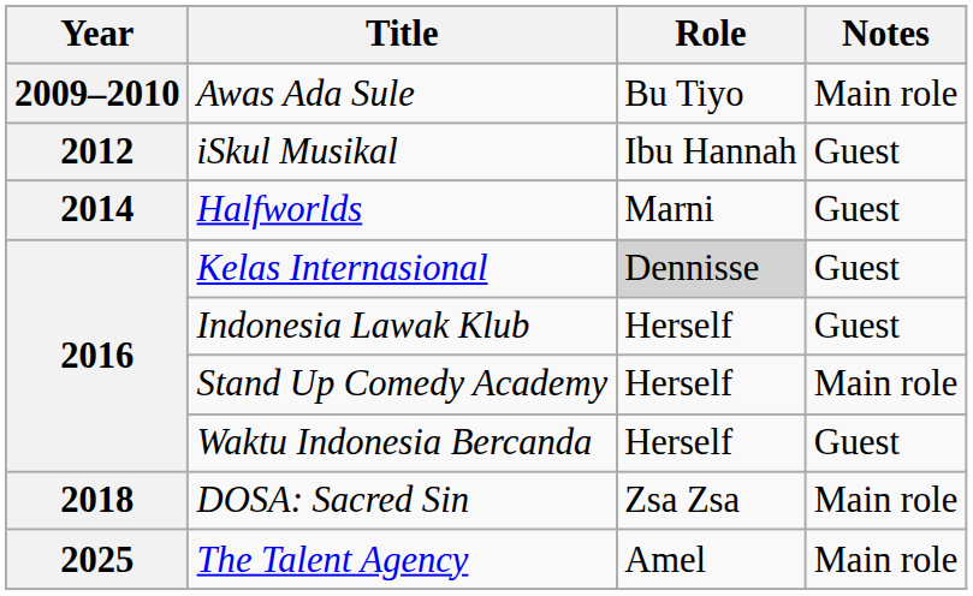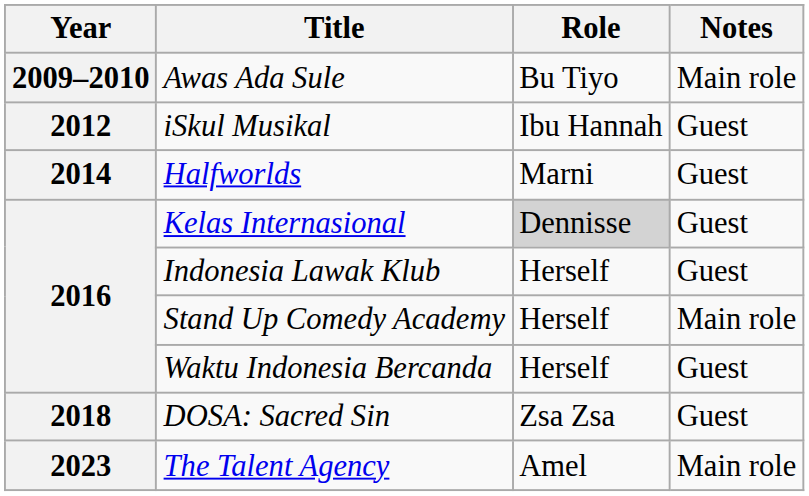 <table class="wikitable sortable">
 <tr>
 <th>Year</th>
 <th>Title</th>
 <th>Role</th>
 <th class="unsortable">Notes</th>
 </tr>
 <tr>
 <th>2009–2010</th>
 <td><em>Awas Ada Sule</em></td>
 <td>Bu Tiyo</td>
 <td>Main role</td>
 </tr>
 <tr>
 <th>2012</th>
 <td><em>iSkul Musikal</em></td>
 <td>Ibu Hannah</td>
 <td>Guest</td>
 </tr>
 <tr>
 <th>2014</th>
 <td><em><a href='#'>Halfworlds</a></em></td>
 <td>Marni</td>
 <td>Guest</td>
 </tr>
 <tr>
 <th rowspan=4>2016</th>
 <td><em><a href='#'>Kelas Internasional</a></em></td>
 <td style="background: lightgrey;">Dennisse</td>
 <td>Guest</td>
 </tr>
 <tr>
 <td><em>Indonesia Lawak Klub</em></td>
 <td>Herself</td>
 <td>Guest</td>
 </tr>
 <tr>
 <td><em>Stand Up Comedy Academy</em></td>
 <td>Herself</td>
 <td>Main role</td>
 </tr>
 <tr>
 <td><em>Waktu Indonesia Bercanda</em></td>
 <td>Herself</td>
 <td>Guest</td>
 </tr>
 <tr>
 <th>2018</th>
 <td><em>DOSA: Sacred Sin</em></td>
 <td>Zsa Zsa</td>
-<td>Main role</td>
+<td>Guest</td>
 </tr>
 <tr>
-<th>2025</th>
+<th>2023</th>
 <td><em><a href='#'>The Talent Agency</a></em></td>
 <td>Amel</td>
 <td>Main role</td>
 </tr>
 </table>
